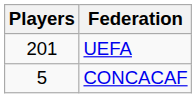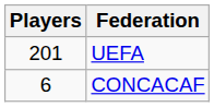 <table class="wikitable">
 <tr>
 <th>Players</th>
 <th>Federation</th>
 </tr>
 <tr>
 <td align="center">201</td>
 <td><a href='#'>UEFA</a></td>
 </tr>
 <tr>
-<td align="center">5</td>
+<td align="center">6</td>
 <td><a href='#'>CONCACAF</a></td>
 </tr>
 </table>
